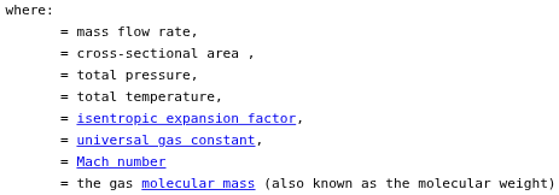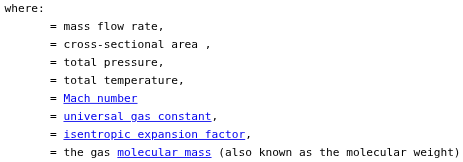 <table border="0" cellpadding="2">
 <tr>
 <td align=right>where:</td>
 <td> </td>
 </tr>
 <tr>
 <th align=right></th>
 <td align=left>= mass flow rate,</td>
 </tr>
 <tr>
 <th align=right></th>
 <td align=left>= cross-sectional area ,</td>
 </tr>
 <tr>
 <th align=right></th>
 <td align=left>= total pressure,</td>
 </tr>
 <tr>
 <th align=right></th>
 <td align=left>= total temperature,</td>
 </tr>
 <tr>
 <th align=right></th>
-<td align=left> = <a href='#'>isentropic expansion factor</a>,</td>
+<td align=left>= <a href='#'>Mach number</a></td>
 </tr>
 <tr>
 <th align=right></th>
 <td align=left>= <a href='#'>universal gas constant</a>,</td>
 </tr>
 <tr>
 <th align=right></th>
-<td align=left>= <a href='#'>Mach number</a></td>
+<td align=left> = <a href='#'>isentropic expansion factor</a>,</td>
 </tr>
 <tr>
 <th align=right></th>
 <td align=left>= the gas <a href='#'>molecular mass</a> (also known as the molecular weight)</td>
 </tr>
 </table>
